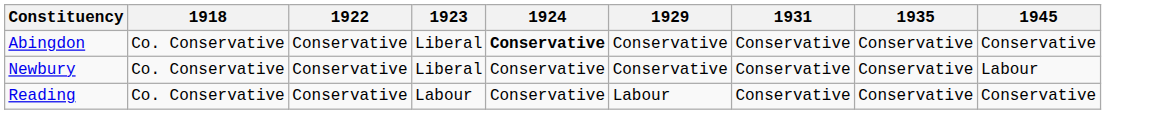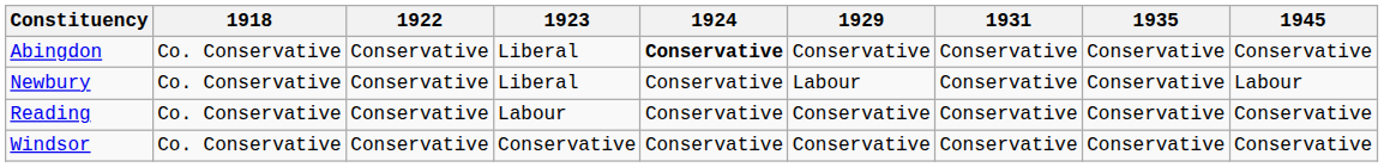 <table class="wikitable sortable">
 <tr>
 <th>Constituency</th>
 <th>1918</th>
 <th>1922</th>
 <th>1923</th>
 <th>1924</th>
 <th>1929</th>
 <th>1931</th>
 <th>1935</th>
 <th>1945</th>
 </tr>
 <tr>
 <td><a href='#'>Abingdon</a></td>
 <td bgcolor=>Co. Conservative</td>
 <td bgcolor=>Conservative</td>
 <td bgcolor=>Liberal</td>
 <td bgcolor=><strong>Conservative</strong></td>
 <td bgcolor=>Conservative</td>
 <td bgcolor=>Conservative</td>
 <td bgcolor=>Conservative</td>
 <td bgcolor=>Conservative</td>
 </tr>
 <tr>
 <td><a href='#'>Newbury</a></td>
 <td bgcolor=>Co. Conservative</td>
 <td bgcolor=>Conservative</td>
 <td bgcolor=>Liberal</td>
 <td bgcolor=>Conservative</td>
-<td bgcolor=>Conservative</td>
+<td bgcolor=>Labour</td>
 <td bgcolor=>Conservative</td>
 <td bgcolor=>Conservative</td>
 <td bgcolor=>Labour</td>
 </tr>
 <tr>
 <td><a href='#'>Reading</a></td>
 <td bgcolor=>Co. Conservative</td>
 <td bgcolor=>Conservative</td>
 <td bgcolor=>Labour</td>
 <td bgcolor=>Conservative</td>
-<td bgcolor=>Labour</td>
+<td bgcolor=>Conservative</td>
+<td bgcolor=>Conservative</td>
+<td bgcolor=>Conservative</td>
+<td bgcolor=>Conservative</td>
+</tr>
+<tr>
+<td><a href='#'>Windsor</a></td>
+<td bgcolor=>Co. Conservative</td>
+<td bgcolor=>Conservative</td>
+<td bgcolor=>Conservative</td>
+<td bgcolor=>Conservative</td>
+<td bgcolor=>Conservative</td>
 <td bgcolor=>Conservative</td>
 <td bgcolor=>Conservative</td>
 <td bgcolor=>Conservative</td>
 </tr>
 </table>
